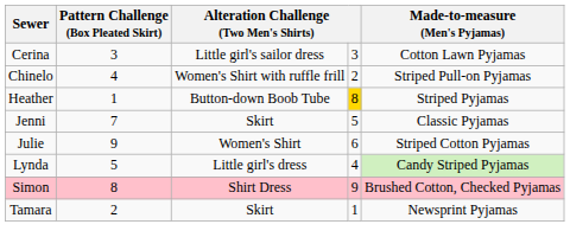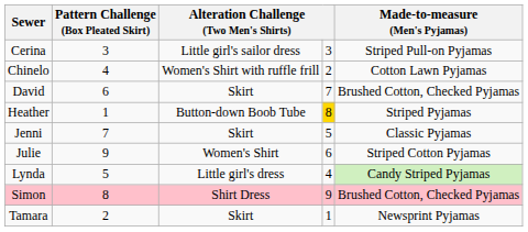 <table class="wikitable" style="text-align:center;">
 <tr>
 <th>Sewer</th>
 <th>Pattern Challenge<br><small>(Box Pleated Skirt)</small></th>
 <th Colspan=2>Alteration Challenge<br><small>(Two Men's Shirts)</small></th>
 <th>Made-to-measure<br><small>(Men's Pyjamas)</small></th>
 </tr>
 <tr>
 <td>Cerina</td>
 <td>3</td>
 <td>Little girl's sailor dress</td>
 <td>3</td>
-<td>Cotton Lawn Pyjamas</td>
+<td>Striped Pull-on Pyjamas</td>
 </tr>
 <tr>
 <td>Chinelo</td>
 <td>4</td>
 <td>Women's Shirt with ruffle frill</td>
 <td>2</td>
-<td>Striped Pull-on Pyjamas</td>
+<td>Cotton Lawn Pyjamas</td>
+</tr>
+<tr>
+<td>David</td>
+<td>6</td>
+<td>Skirt</td>
+<td>7</td>
+<td>Brushed Cotton, Checked Pyjamas</td>
 </tr>
 <tr>
 <td>Heather</td>
 <td>1</td>
 <td>Button-down Boob Tube</td>
 <td style="background: gold;">8</td>
 <td>Striped Pyjamas</td>
 </tr>
 <tr>
 <td>Jenni</td>
 <td>7</td>
 <td>Skirt</td>
 <td>5</td>
 <td>Classic Pyjamas</td>
 </tr>
 <tr>
 <td>Julie</td>
 <td>9</td>
 <td>Women's Shirt</td>
 <td>6</td>
 <td>Striped Cotton Pyjamas</td>
 </tr>
 <tr>
 <td>Lynda</td>
 <td>5</td>
 <td>Little girl's dress</td>
 <td>4</td>
 <td style="background:#d0f0c0">Candy Striped Pyjamas</td>
 </tr>
 <tr style="background:Pink">
 <td>Simon</td>
 <td>8</td>
 <td>Shirt Dress</td>
 <td>9</td>
 <td>Brushed Cotton, Checked Pyjamas</td>
 </tr>
 <tr>
 <td>Tamara</td>
 <td>2</td>
 <td>Skirt</td>
 <td>1</td>
 <td>Newsprint Pyjamas</td>
 </tr>
 </table>
